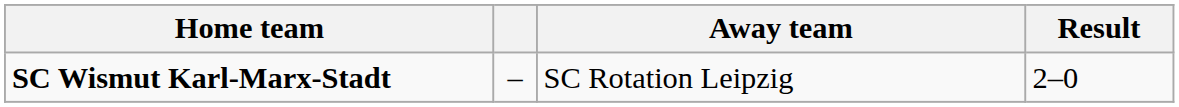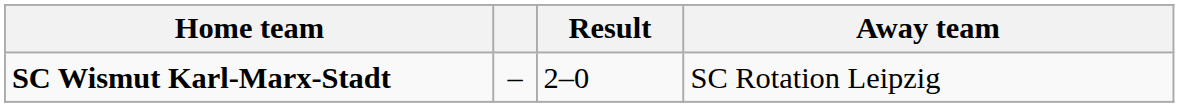 <table class="wikitable" style="width–585px;" border="1">
 <tr>
 <th style="width:250px;" align="left">Home team</th>
 <th style="width:15px;"></th>
+<th style="width:70px;" align="center;">Result</th>
 <th style="width:250px;" align="left">Away team</th>
-<th style="width:70px;" align="center;">Result</th>
 </tr>
 <tr>
 <td><strong>SC Wismut Karl-Marx-Stadt</strong></td>
 <td align="center">–</td>
+<td>2–0</td>
 <td>SC Rotation Leipzig</td>
-<td>2–0</td>
 </tr>
 </table>
